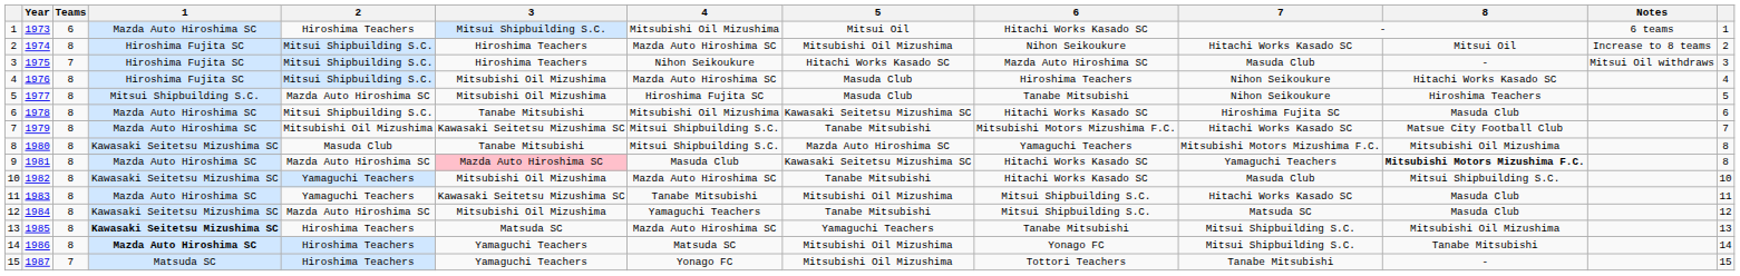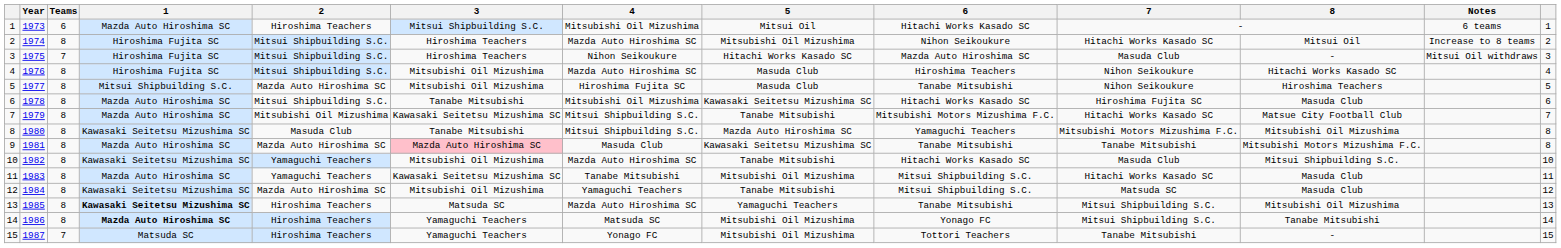 <table class="wikitable" style="text-align:center;font-size:smaller;white-space:nowrap">
 <tr>
 <th></th>
 <th>Year</th>
 <th>Teams</th>
 <th>1</th>
 <th>2</th>
 <th>3</th>
 <th>4</th>
 <th>5</th>
 <th>6</th>
 <th>7</th>
 <th>8</th>
 <th>Notes</th>
 <th></th>
 </tr>
 <tr>
 <td>1</td>
 <td><a href='#'>1973</a></td>
 <td>6</td>
 <td bgcolor="#D0E7FF">Mazda Auto Hiroshima SC</td>
 <td>Hiroshima Teachers</td>
 <td bgcolor="#D0E7FF">Mitsui Shipbuilding S.C.</td>
 <td>Mitsubishi Oil Mizushima</td>
 <td>Mitsui Oil</td>
 <td>Hitachi Works Kasado SC</td>
 <td colspan="2">-</td>
 <td>6 teams</td>
 <td>1</td>
 </tr>
 <tr>
 <td>2</td>
 <td><a href='#'>1974</a></td>
 <td>8</td>
 <td bgcolor="#D0E7FF">Hiroshima Fujita SC</td>
 <td bgcolor="#D0E7FF">Mitsui Shipbuilding S.C.</td>
 <td>Hiroshima Teachers</td>
 <td>Mazda Auto Hiroshima SC</td>
 <td>Mitsubishi Oil Mizushima</td>
 <td>Nihon Seikoukure</td>
 <td>Hitachi Works Kasado SC</td>
 <td>Mitsui Oil</td>
 <td>Increase to 8 teams</td>
 <td>2</td>
 </tr>
 <tr>
 <td>3</td>
 <td><a href='#'>1975</a></td>
 <td>7</td>
 <td bgcolor="#D0E7FF">Hiroshima Fujita SC</td>
 <td bgcolor="#D0E7FF">Mitsui Shipbuilding S.C.</td>
 <td>Hiroshima Teachers</td>
 <td>Nihon Seikoukure</td>
 <td>Hitachi Works Kasado SC</td>
 <td>Mazda Auto Hiroshima SC</td>
 <td>Masuda Club</td>
 <td>-</td>
 <td>Mitsui Oil withdraws</td>
 <td>3</td>
 </tr>
 <tr>
 <td>4</td>
 <td><a href='#'>1976</a></td>
 <td>8</td>
 <td bgcolor="#D0E7FF">Hiroshima Fujita SC</td>
 <td bgcolor="#D0E7FF">Mitsui Shipbuilding S.C.</td>
 <td>Mitsubishi Oil Mizushima</td>
 <td>Mazda Auto Hiroshima SC</td>
 <td>Masuda Club</td>
 <td>Hiroshima Teachers</td>
 <td>Nihon Seikoukure</td>
 <td>Hitachi Works Kasado SC</td>
 <td></td>
 <td>4</td>
 </tr>
 <tr>
 <td>5</td>
 <td><a href='#'>1977</a></td>
 <td>8</td>
 <td bgcolor="#D0E7FF">Mitsui Shipbuilding S.C.</td>
 <td>Mazda Auto Hiroshima SC</td>
 <td>Mitsubishi Oil Mizushima</td>
 <td>Hiroshima Fujita SC</td>
 <td>Masuda Club</td>
 <td>Tanabe Mitsubishi</td>
 <td>Nihon Seikoukure</td>
 <td>Hiroshima Teachers</td>
 <td></td>
 <td>5</td>
 </tr>
 <tr>
 <td>6</td>
 <td><a href='#'>1978</a></td>
 <td>8</td>
 <td bgcolor="#D0E7FF">Mazda Auto Hiroshima SC</td>
 <td>Mitsui Shipbuilding S.C.</td>
 <td>Tanabe Mitsubishi</td>
 <td>Mitsubishi Oil Mizushima</td>
 <td>Kawasaki Seitetsu Mizushima SC</td>
 <td>Hitachi Works Kasado SC</td>
 <td>Hiroshima Fujita SC</td>
 <td>Masuda Club</td>
 <td></td>
 <td>6</td>
 </tr>
 <tr>
 <td>7</td>
 <td><a href='#'>1979</a></td>
 <td>8</td>
 <td bgcolor="#D0E7FF">Mazda Auto Hiroshima SC</td>
 <td>Mitsubishi Oil Mizushima</td>
 <td>Kawasaki Seitetsu Mizushima SC</td>
 <td>Mitsui Shipbuilding S.C.</td>
 <td>Tanabe Mitsubishi</td>
 <td>Mitsubishi Motors Mizushima F.C.</td>
 <td>Hitachi Works Kasado SC</td>
 <td>Matsue City Football Club</td>
 <td></td>
 <td>7</td>
 </tr>
 <tr>
 <td>8</td>
 <td><a href='#'>1980</a></td>
 <td>8</td>
 <td bgcolor="#D0E7FF">Kawasaki Seitetsu Mizushima SC</td>
 <td>Masuda Club</td>
 <td>Tanabe Mitsubishi</td>
 <td>Mitsui Shipbuilding S.C.</td>
 <td>Mazda Auto Hiroshima SC</td>
 <td>Yamaguchi Teachers</td>
 <td>Mitsubishi Motors Mizushima F.C.</td>
 <td>Mitsubishi Oil Mizushima</td>
 <td></td>
 <td>8</td>
 </tr>
 <tr>
 <td>9</td>
 <td><a href='#'>1981</a></td>
 <td>8</td>
 <td bgcolor="#D0E7FF">Mazda Auto Hiroshima SC</td>
 <td>Mazda Auto Hiroshima SC</td>
 <td style="background: pink;">Mazda Auto Hiroshima SC</td>
 <td>Masuda Club</td>
 <td>Kawasaki Seitetsu Mizushima SC</td>
-<td>Hitachi Works Kasado SC</td>
-<td>Yamaguchi Teachers</td>
-<td><strong>Mitsubishi Motors Mizushima F.C.</strong></td>
+<td>Tanabe Mitsubishi</td>
+<td>Tanabe Mitsubishi</td>
+<td>Mitsubishi Motors Mizushima F.C.</td>
 <td></td>
 <td>8</td>
 </tr>
 <tr>
 <td>10</td>
 <td><a href='#'>1982</a></td>
 <td>8</td>
 <td bgcolor="#D0E7FF">Kawasaki Seitetsu Mizushima SC</td>
 <td bgcolor="#D0E7FF">Yamaguchi Teachers</td>
 <td>Mitsubishi Oil Mizushima</td>
 <td>Mazda Auto Hiroshima SC</td>
 <td>Tanabe Mitsubishi</td>
 <td>Hitachi Works Kasado SC</td>
 <td>Masuda Club</td>
 <td>Mitsui Shipbuilding S.C.</td>
 <td></td>
 <td>10</td>
 </tr>
 <tr>
 <td>11</td>
 <td><a href='#'>1983</a></td>
 <td>8</td>
 <td bgcolor="#D0E7FF">Mazda Auto Hiroshima SC</td>
 <td>Yamaguchi Teachers</td>
 <td>Kawasaki Seitetsu Mizushima SC</td>
 <td>Tanabe Mitsubishi</td>
 <td>Mitsubishi Oil Mizushima</td>
 <td>Mitsui Shipbuilding S.C.</td>
 <td>Hitachi Works Kasado SC</td>
 <td>Masuda Club</td>
 <td></td>
 <td>11</td>
 </tr>
 <tr>
 <td>12</td>
 <td><a href='#'>1984</a></td>
 <td>8</td>
 <td bgcolor="#D0E7FF">Kawasaki Seitetsu Mizushima SC</td>
 <td>Mazda Auto Hiroshima SC</td>
 <td>Mitsubishi Oil Mizushima</td>
 <td>Yamaguchi Teachers</td>
 <td>Tanabe Mitsubishi</td>
 <td>Mitsui Shipbuilding S.C.</td>
 <td>Matsuda SC</td>
 <td>Masuda Club</td>
 <td></td>
 <td>12</td>
 </tr>
 <tr>
 <td>13</td>
 <td><a href='#'>1985</a></td>
 <td>8</td>
 <td bgcolor="#D0E7FF"><strong>Kawasaki Seitetsu Mizushima SC</strong></td>
 <td>Hiroshima Teachers</td>
 <td>Matsuda SC</td>
 <td>Mazda Auto Hiroshima SC</td>
 <td>Yamaguchi Teachers</td>
 <td>Tanabe Mitsubishi</td>
 <td>Mitsui Shipbuilding S.C.</td>
 <td>Mitsubishi Oil Mizushima</td>
 <td></td>
 <td>13</td>
 </tr>
 <tr>
 <td>14</td>
 <td><a href='#'>1986</a></td>
 <td>8</td>
 <td bgcolor="#D0E7FF"><strong>Mazda Auto Hiroshima SC</strong></td>
 <td bgcolor="#D0E7FF">Hiroshima Teachers</td>
 <td>Yamaguchi Teachers</td>
 <td>Matsuda SC</td>
 <td>Mitsubishi Oil Mizushima</td>
 <td>Yonago FC</td>
 <td>Mitsui Shipbuilding S.C.</td>
 <td>Tanabe Mitsubishi</td>
 <td></td>
 <td>14</td>
 </tr>
 <tr>
 <td>15</td>
 <td><a href='#'>1987</a></td>
 <td>7</td>
 <td bgcolor="#D0E7FF">Matsuda SC</td>
 <td bgcolor="#D0E7FF">Hiroshima Teachers</td>
 <td>Yamaguchi Teachers</td>
 <td>Yonago FC</td>
 <td>Mitsubishi Oil Mizushima</td>
 <td>Tottori Teachers</td>
 <td>Tanabe Mitsubishi</td>
 <td>-</td>
 <td></td>
 <td>15</td>
 </tr>
 </table>
